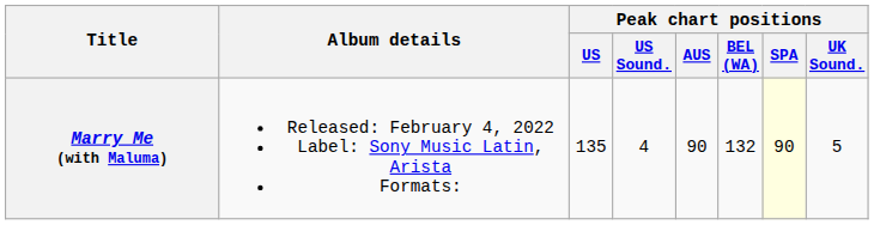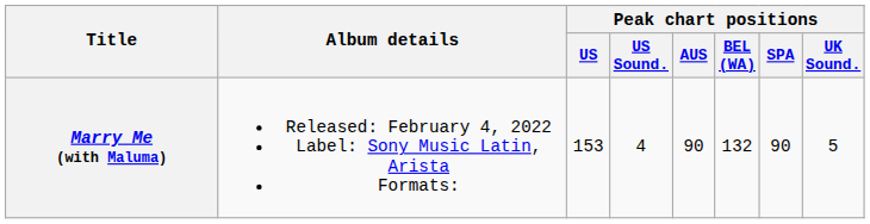 <table class="wikitable plainrowheaders" style="text-align:center;">
 <tr>
 <th scope="col" rowspan="2" style="width:12em;">Title</th>
 <th scope="col" rowspan="2" style="width:20em;">Album details</th>
 <th scope="col" colspan="6">Peak chart positions</th>
 </tr>
 <tr>
 <th scope="col" style="width:2.3em; font-size:90%;"><a href='#'>US</a> <br></th>
 <th scope="col" style="width:2.3em;font-size:90%;"><a href='#'>US <br>Sound.</a> <br></th>
 <th scope="col" style="width:2.3em; font-size:90%;"><a href='#'>AUS</a> <br></th>
 <th scope="col" style="width:2.3em; font-size:90%;"><a href='#'>BEL<br>(WA)</a><br></th>
 <th scope="col" style="width:2.3em; font-size:90%;"><a href='#'>SPA</a> <br></th>
 <th scope="col" style="width:2.3em;font-size:90%;"><a href='#'>UK<br>Sound.</a><br></th>
 </tr>
 <tr>
 <th scope="row"><em><a href='#'>Marry Me</a></em><small><br>(with <a href='#'>Maluma</a>)</small></th>
 <td><br><ul><li>Released: February 4, 2022</li><li>Label: <a href='#'>Sony Music Latin</a>, <a href='#'>Arista</a></li><li>Formats: </li></ul></td>
-<td>135</td>
+<td>153</td>
 <td>4</td>
 <td>90</td>
 <td>132</td>
-<td style="background: lightyellow;">90</td>
+<td>90</td>
 <td>5</td>
 </tr>
 </table>
